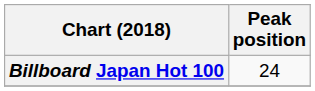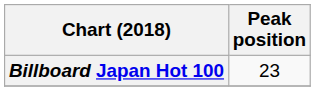 <table class="wikitable plainrowheaders" style="text-align:center">
 <tr>
 <th scope="col">Chart (2018)</th>
 <th scope="col">Peak<br>position</th>
 </tr>
 <tr>
 <th scope="row"><em>Billboard</em> <a href='#'>Japan Hot 100</a></th>
-<td>24</td>
+<td>23</td>
 </tr>
 <tr>
 </tr>
 </table>
